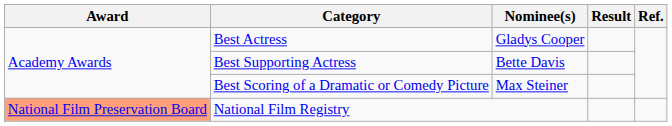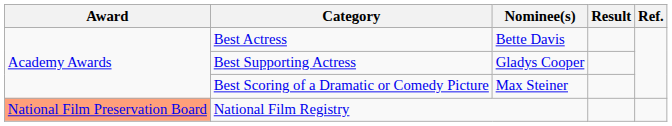 <table class="wikitable plainrowheaders">
 <tr>
 <th>Award</th>
 <th>Category</th>
 <th>Nominee(s)</th>
 <th>Result</th>
 <th>Ref.</th>
 </tr>
 <tr>
 <td rowspan="3"><a href='#'>Academy Awards</a></td>
 <td><a href='#'>Best Actress</a></td>
-<td><a href='#'>Gladys Cooper</a></td>
+<td><a href='#'>Bette Davis</a></td>
 <td></td>
 <td align="center" rowspan="3"></td>
 </tr>
 <tr>
 <td><a href='#'>Best Supporting Actress</a></td>
-<td><a href='#'>Bette Davis</a></td>
+<td><a href='#'>Gladys Cooper</a></td>
 <td></td>
 </tr>
 <tr>
 <td><a href='#'>Best Scoring of a Dramatic or Comedy Picture</a></td>
 <td><a href='#'>Max Steiner</a></td>
 <td></td>
 </tr>
 <tr>
 <td style="background: lightsalmon;"><a href='#'>National Film Preservation Board</a></td>
 <td colspan="2"><a href='#'>National Film Registry</a></td>
 <td></td>
 <td align="center"></td>
 </tr>
 </table>
